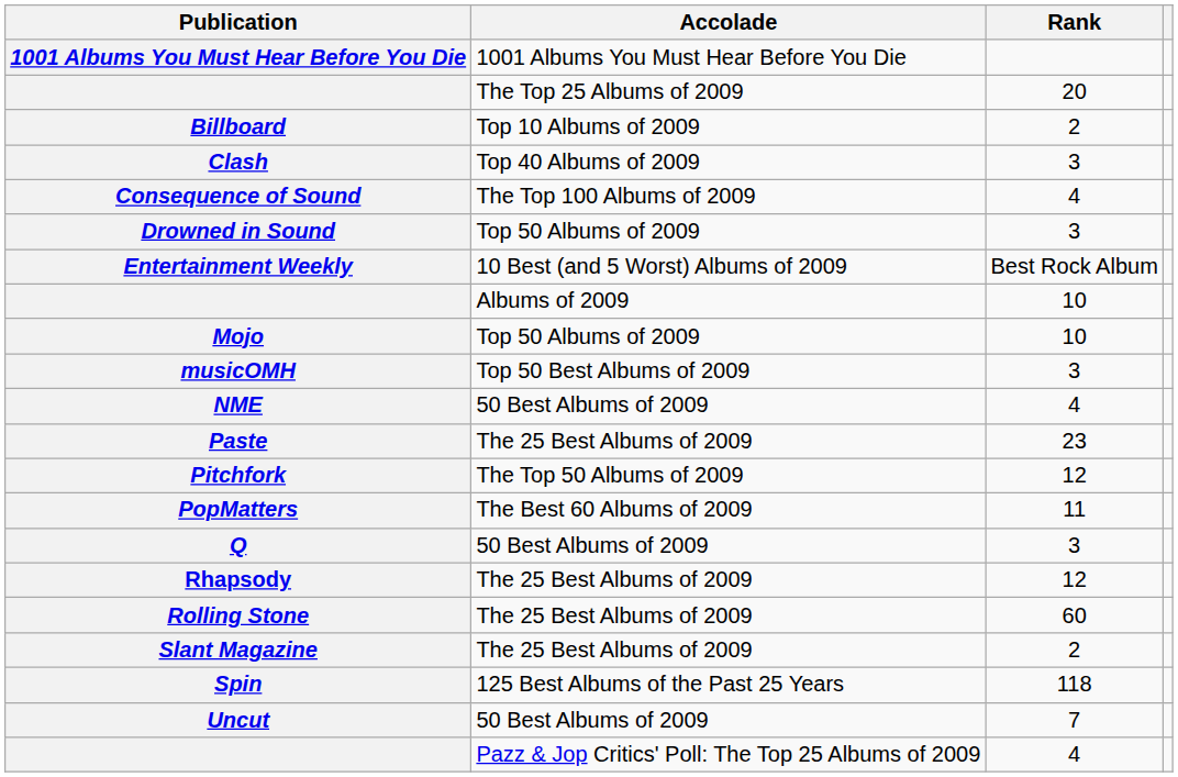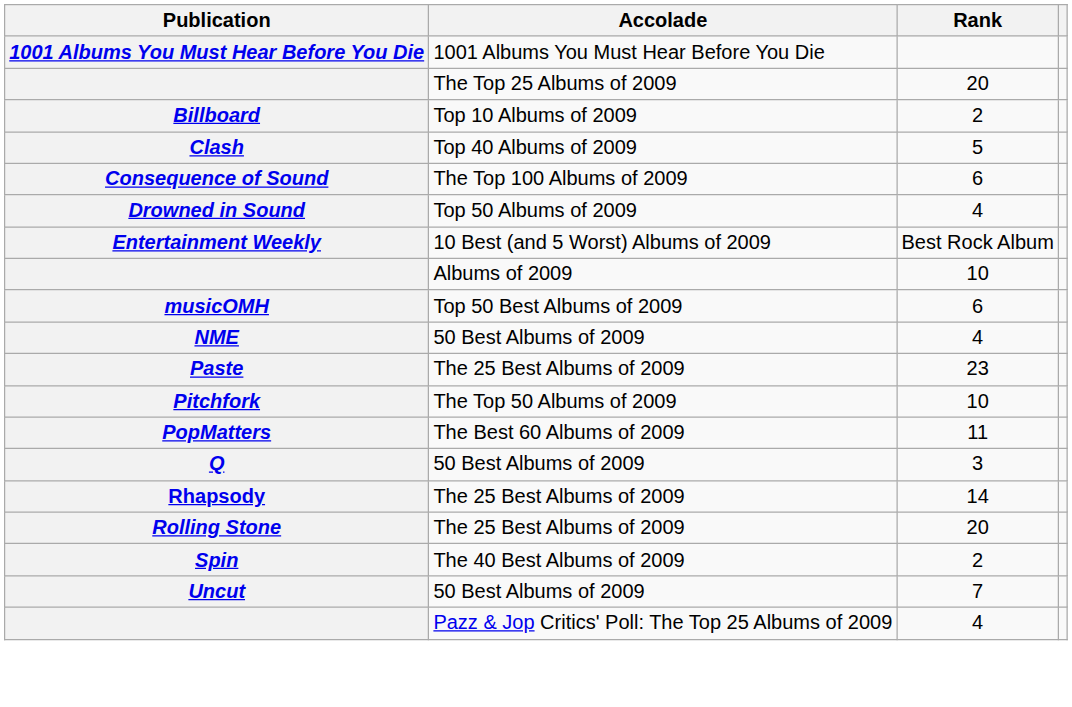 <table class="wikitable sortable plainrowheaders">
 <tr>
 <th scope="col">Publication</th>
 <th scope="col">Accolade</th>
 <th scope="col">Rank</th>
 <th scope="col" class="unsortable"></th>
 </tr>
 <tr>
 <th scope="row"><em><a href='#'>1001 Albums You Must Hear Before You Die</a></em></th>
 <td>1001 Albums You Must Hear Before You Die</td>
 <td></td>
 <td align="center"></td>
 </tr>
 <tr>
 <th scope="row"><em></em></th>
 <td>The Top 25 Albums of 2009</td>
 <td align="center">20</td>
 <td align="center"></td>
 </tr>
 <tr>
 <th scope="row"><em><a href='#'>Billboard</a></em></th>
 <td>Top 10 Albums of 2009</td>
 <td align="center">2</td>
 <td align="center"></td>
 </tr>
 <tr>
 <th scope="row"><em><a href='#'>Clash</a></em></th>
 <td>Top 40 Albums of 2009</td>
-<td align="center">3</td>
+<td align="center">5</td>
 <td align="center"></td>
 </tr>
 <tr>
 <th scope="row"><em><a href='#'>Consequence of Sound</a></em></th>
 <td>The Top 100 Albums of 2009</td>
-<td align="center">4</td>
+<td align="center">6</td>
 <td align="center"></td>
 </tr>
 <tr>
 <th scope="row"><em><a href='#'>Drowned in Sound</a></em></th>
 <td>Top 50 Albums of 2009</td>
-<td align="center">3</td>
+<td align="center">4</td>
 <td align="center"></td>
 </tr>
 <tr>
 <th scope="row"><em><a href='#'>Entertainment Weekly</a></em></th>
 <td>10 Best (and 5 Worst) Albums of 2009</td>
 <td align="center">Best Rock Album</td>
 <td align="center"></td>
 </tr>
 <tr>
 <th scope="row"><em></em></th>
 <td>Albums of 2009</td>
 <td align="center">10</td>
 <td align="center"></td>
 </tr>
 <tr>
-<th scope="row"><em><a href='#'>Mojo</a></em></th>
-<td>Top 50 Albums of 2009</td>
-<td align="center">10</td>
-<td align="center"></td>
-</tr>
-<tr>
 <th scope="row"><em><a href='#'>musicOMH</a></em></th>
 <td>Top 50 Best Albums of 2009</td>
-<td align="center">3</td>
+<td align="center">6</td>
 <td align="center"></td>
 </tr>
 <tr>
 <th scope="row"><em><a href='#'>NME</a></em></th>
 <td>50 Best Albums of 2009</td>
 <td align="center">4</td>
 <td align="center"></td>
 </tr>
 <tr>
 <th scope="row"><em><a href='#'>Paste</a></em></th>
 <td>The 25 Best Albums of 2009</td>
 <td align="center">23</td>
 <td align="center"></td>
 </tr>
 <tr>
 <th scope="row"><em><a href='#'>Pitchfork</a></em></th>
 <td>The Top 50 Albums of 2009</td>
-<td align="center">12</td>
+<td align="center">10</td>
 <td align="center"></td>
 </tr>
 <tr>
 <th scope="row"><em><a href='#'>PopMatters</a></em></th>
 <td>The Best 60 Albums of 2009</td>
 <td align="center">11</td>
 <td align="center"></td>
 </tr>
 <tr>
 <th scope="row"><em><a href='#'>Q</a></em></th>
 <td>50 Best Albums of 2009</td>
 <td align="center">3</td>
 <td align="center"></td>
 </tr>
 <tr>
 <th scope="row"><a href='#'>Rhapsody</a></th>
 <td>The 25 Best Albums of 2009</td>
-<td align="center">12</td>
+<td align="center">14</td>
 <td align="center"></td>
 </tr>
 <tr>
 <th scope="row"><em><a href='#'>Rolling Stone</a></em></th>
 <td>The 25 Best Albums of 2009</td>
-<td align="center">60</td>
-<td align="center"></td>
-</tr>
-<tr>
-<th scope="row"><em><a href='#'>Slant Magazine</a></em></th>
-<td>The 25 Best Albums of 2009</td>
-<td align="center">2</td>
+<td align="center">20</td>
 <td align="center"></td>
 </tr>
 <tr>
 <th scope="row"><em><a href='#'>Spin</a></em></th>
-<td>125 Best Albums of the Past 25 Years</td>
-<td align="center">118</td>
+<td>The 40 Best Albums of 2009</td>
+<td align="center">2</td>
 <td align="center"></td>
 </tr>
 <tr>
 <th scope="row"><em><a href='#'>Uncut</a></em></th>
 <td>50 Best Albums of 2009</td>
 <td align="center">7</td>
 <td align="center"></td>
 </tr>
 <tr>
 <th scope="row"><em></em></th>
 <td><a href='#'>Pazz & Jop</a> Critics' Poll: The Top 25 Albums of 2009</td>
 <td align="center">4</td>
 <td align="center"></td>
 </tr>
 </table>
